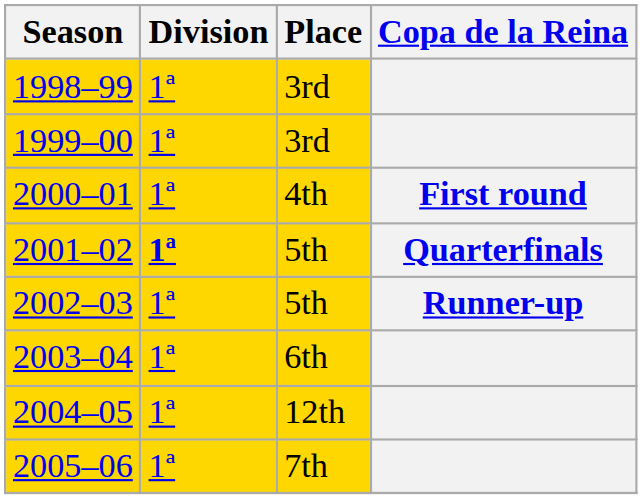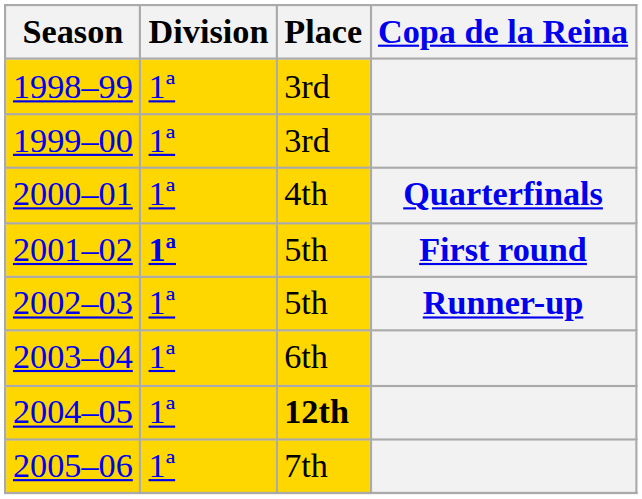 <table class="wikitable">
 <tr>
 <th>Season</th>
 <th>Division</th>
 <th>Place</th>
 <th><a href='#'>Copa de la Reina</a></th>
 </tr>
 <tr>
 <td style="background:gold;"><a href='#'>1998–99</a></td>
 <td style="background:gold;"><a href='#'>1ª</a></td>
 <td style="background:gold;">3rd</td>
 <th></th>
 </tr>
 <tr>
 <td style="background:gold;"><a href='#'>1999–00</a></td>
 <td style="background:gold;"><a href='#'>1ª</a></td>
 <td style="background:gold;">3rd</td>
 <th></th>
 </tr>
 <tr>
 <td style="background:gold;"><a href='#'>2000–01</a></td>
 <td style="background:gold;"><a href='#'>1ª</a></td>
 <td style="background:gold;">4th</td>
-<th><a href='#'>First round</a></th>
+<th><a href='#'>Quarterfinals</a></th>
 </tr>
 <tr>
 <td style="background:gold;"><a href='#'>2001–02</a></td>
 <td style="background:gold;"><strong><a href='#'>1ª</a></strong></td>
 <td style="background:gold;">5th</td>
-<th><a href='#'>Quarterfinals</a></th>
+<th><a href='#'>First round</a></th>
 </tr>
 <tr>
 <td style="background:gold;"><a href='#'>2002–03</a></td>
 <td style="background:gold;"><a href='#'>1ª</a></td>
 <td style="background:gold;">5th</td>
 <th><a href='#'>Runner-up</a></th>
 </tr>
 <tr>
 <td style="background:gold;"><a href='#'>2003–04</a></td>
 <td style="background:gold;"><a href='#'>1ª</a></td>
 <td style="background:gold;">6th</td>
 <th></th>
 </tr>
 <tr>
 <td style="background:gold;"><a href='#'>2004–05</a></td>
 <td style="background:gold;"><a href='#'>1ª</a></td>
-<td style="background:gold;">12th</td>
+<td style="background:gold;"><strong>12th</strong></td>
 <th></th>
 </tr>
 <tr>
 <td style="background:gold;"><a href='#'>2005–06</a></td>
 <td style="background:gold;"><a href='#'>1ª</a></td>
 <td style="background:gold;">7th</td>
 <th></th>
 </tr>
 <tr>
 </tr>
 </table>
